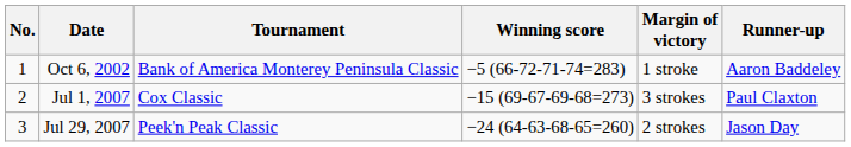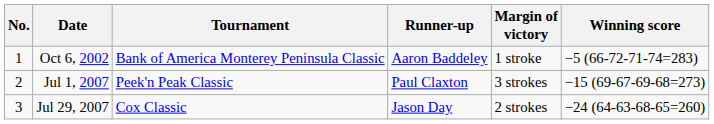 <table class="wikitable" style="font-size:95%;">
 <tr>
 <th>No.</th>
 <th>Date</th>
 <th>Tournament</th>
+<th>Runner-up</th>
+<th>Margin of<br>victory</th>
 <th>Winning score</th>
-<th>Margin of<br>victory</th>
-<th>Runner-up</th>
 </tr>
 <tr>
 <td align=center>1</td>
 <td align=right>Oct 6, <a href='#'>2002</a></td>
 <td><a href='#'>Bank of America Monterey Peninsula Classic</a></td>
+<td> <a href='#'>Aaron Baddeley</a></td>
+<td>1 stroke</td>
 <td>−5 (66-72-71-74=283)</td>
-<td>1 stroke</td>
-<td> <a href='#'>Aaron Baddeley</a></td>
 </tr>
 <tr>
 <td align=center>2</td>
 <td align=right>Jul 1, <a href='#'>2007</a></td>
-<td><a href='#'>Cox Classic</a></td>
+<td><a href='#'>Peek'n Peak Classic</a></td>
+<td> <a href='#'>Paul Claxton</a></td>
+<td>3 strokes</td>
 <td>−15 (69-67-69-68=273)</td>
-<td>3 strokes</td>
-<td> <a href='#'>Paul Claxton</a></td>
 </tr>
 <tr>
 <td align=center>3</td>
 <td align=right>Jul 29, 2007</td>
-<td><a href='#'>Peek'n Peak Classic</a></td>
+<td><a href='#'>Cox Classic</a></td>
+<td> <a href='#'>Jason Day</a></td>
+<td>2 strokes</td>
 <td>−24 (64-63-68-65=260)</td>
-<td>2 strokes</td>
-<td> <a href='#'>Jason Day</a></td>
 </tr>
 </table>
